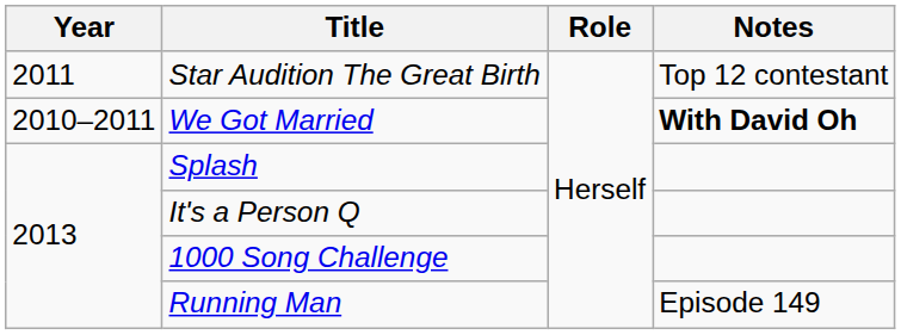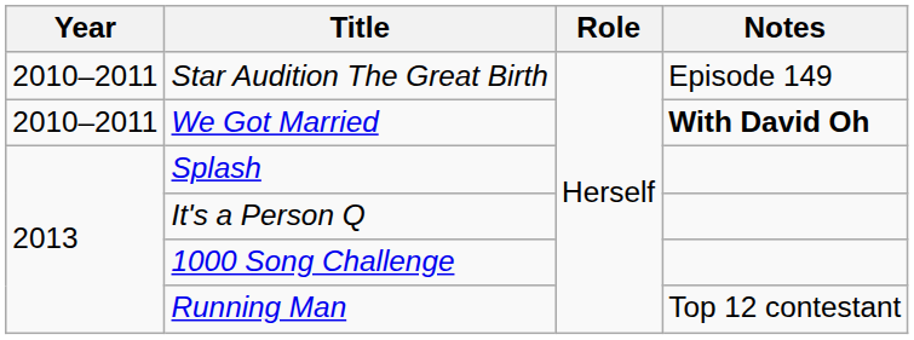 <table class="wikitable sortable" border="1">
 <tr>
 <th>Year</th>
 <th>Title</th>
 <th>Role</th>
 <th>Notes</th>
 </tr>
 <tr>
-<td>2011</td>
+<td>2010–2011</td>
 <td><em>Star Audition The Great Birth</em></td>
 <td rowspan="6">Herself</td>
-<td>Top 12 contestant</td>
+<td>Episode 149</td>
 </tr>
 <tr>
 <td>2010–2011</td>
 <td><em><a href='#'>We Got Married</a></em></td>
 <td><strong>With David Oh</strong></td>
 </tr>
 <tr>
 <td rowspan=4>2013</td>
 <td><em><a href='#'>Splash</a></em></td>
 <td></td>
 </tr>
 <tr>
 <td><em>It's a Person Q</em></td>
 <td></td>
 </tr>
 <tr>
 <td><em><a href='#'>1000 Song Challenge</a></em></td>
 <td></td>
 </tr>
 <tr>
 <td><em><a href='#'>Running Man</a></em></td>
-<td>Episode 149</td>
+<td>Top 12 contestant</td>
 </tr>
 </table>
